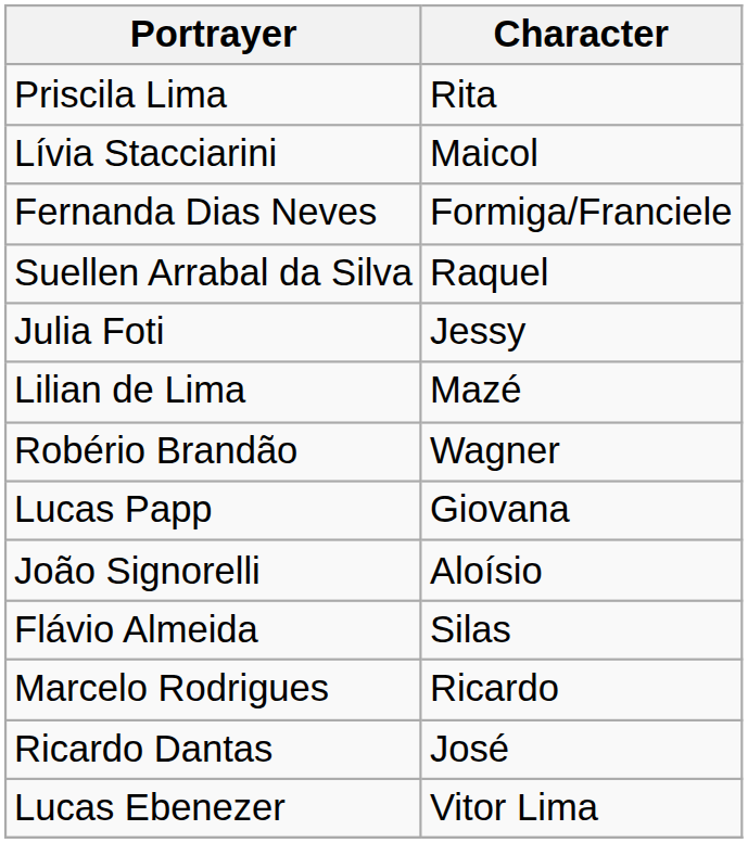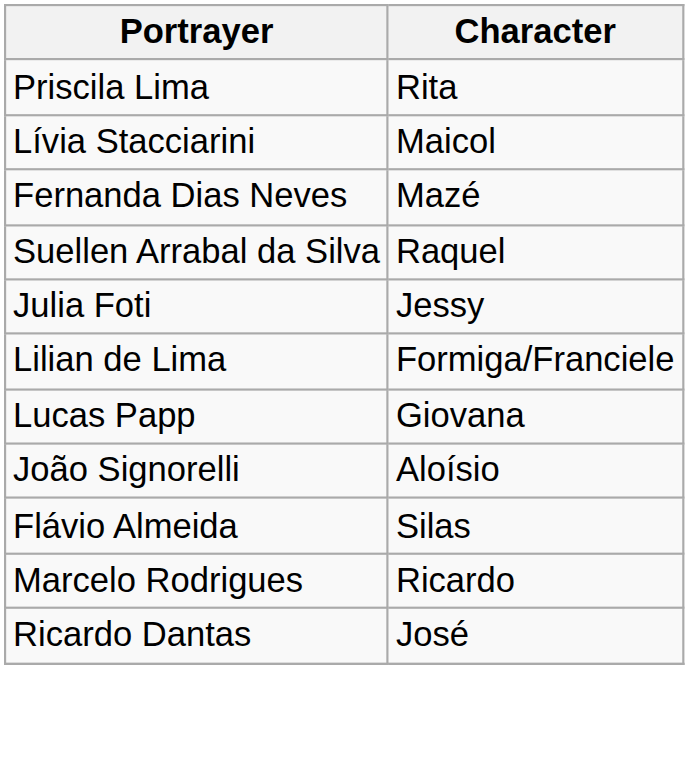 <table class="wikitable">
 <tr>
 <th>Portrayer</th>
 <th>Character</th>
 </tr>
 <tr>
 <td>Priscila Lima</td>
 <td>Rita</td>
 </tr>
 <tr>
 <td>Lívia Stacciarini</td>
 <td>Maicol</td>
 </tr>
 <tr>
 <td>Fernanda Dias Neves</td>
-<td>Formiga/Franciele</td>
+<td>Mazé</td>
 </tr>
 <tr>
 <td>Suellen Arrabal da Silva</td>
 <td>Raquel</td>
 </tr>
 <tr>
 <td>Julia Foti</td>
 <td>Jessy</td>
 </tr>
 <tr>
 <td>Lilian de Lima</td>
-<td>Mazé</td>
-</tr>
-<tr>
-<td>Robério Brandão</td>
-<td>Wagner</td>
+<td>Formiga/Franciele</td>
 </tr>
 <tr>
 <td>Lucas Papp</td>
 <td>Giovana</td>
 </tr>
 <tr>
 <td>João Signorelli</td>
 <td>Aloísio</td>
 </tr>
 <tr>
 <td>Flávio Almeida</td>
 <td>Silas</td>
 </tr>
 <tr>
 <td>Marcelo Rodrigues</td>
 <td>Ricardo</td>
 </tr>
 <tr>
 <td>Ricardo Dantas</td>
 <td>José</td>
 </tr>
 <tr>
-<td>Lucas Ebenezer</td>
-<td>Vitor Lima</td>
-</tr>
-<tr>
 </tr>
 </table>
